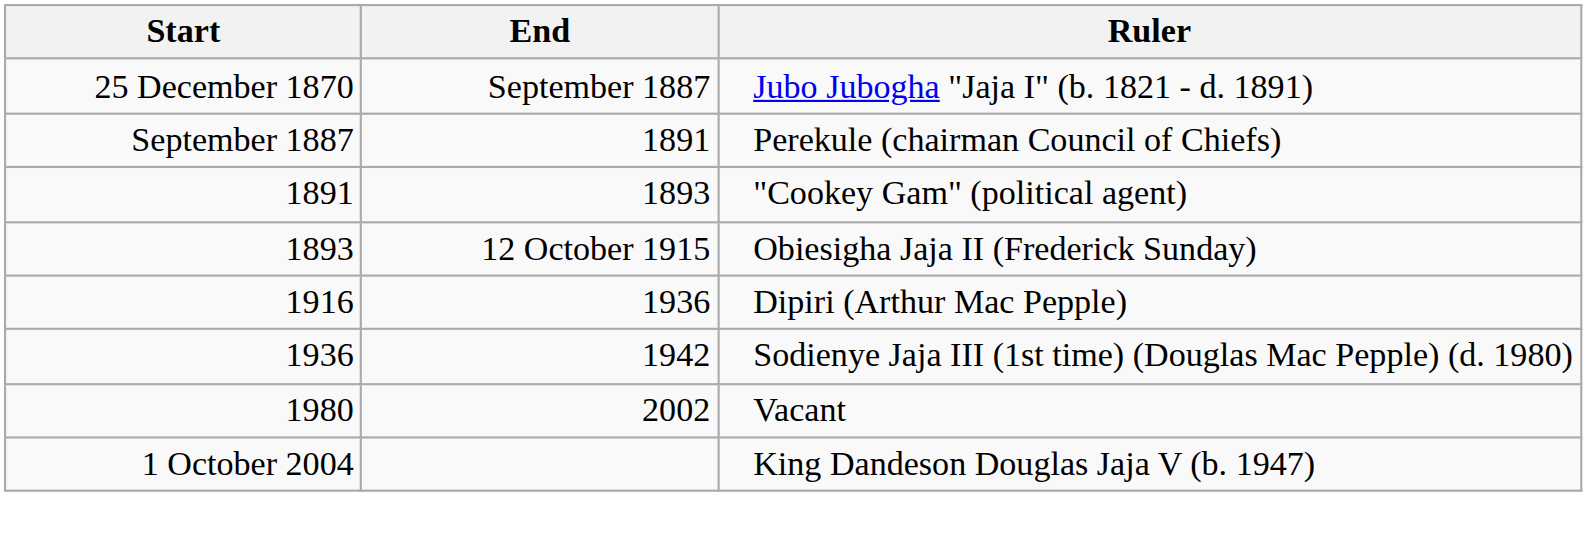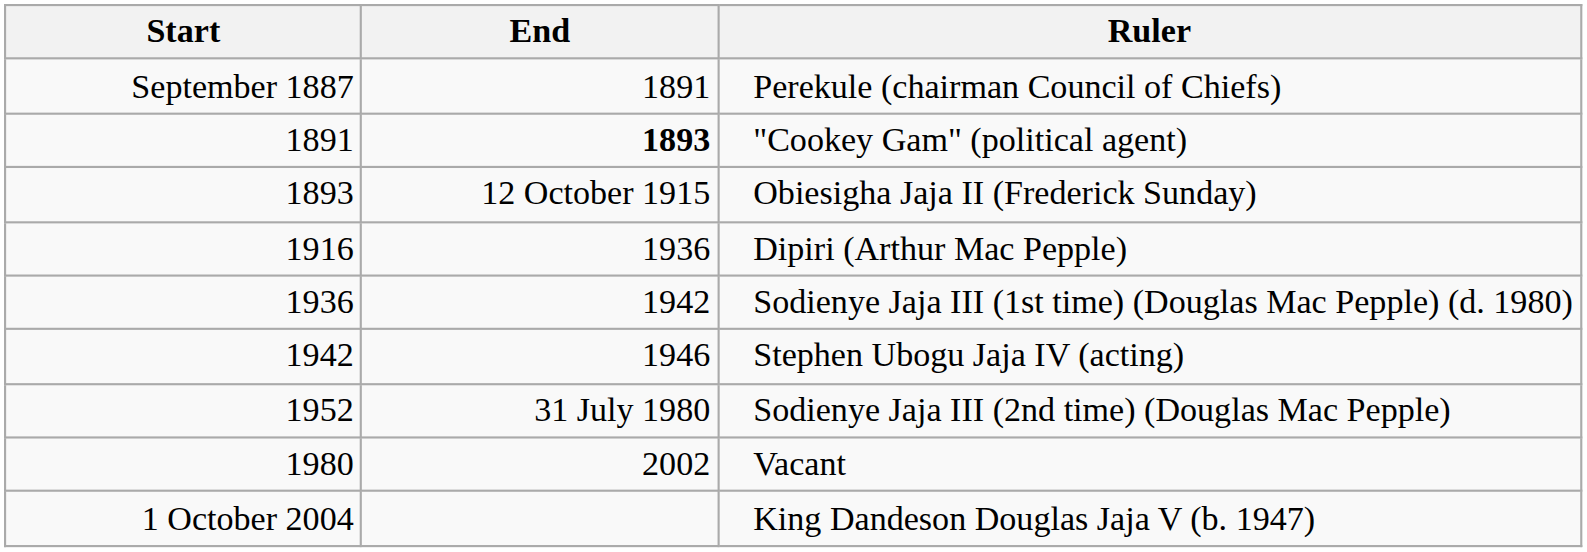 <table class=wikitable style="text-align:right;">
 <tr>
 <th style="width:10em;">Start</th>
 <th style="width:10em;">End</th>
 <th>Ruler</th>
-</tr>
-<tr>
-<td>25 December 1870</td>
-<td>September 1887</td>
-<td style="text-align:left;padding-left:1em;"><a href='#'>Jubo Jubogha</a> "Jaja I" (b. 1821 - d. 1891)</td>
 </tr>
 <tr>
 <td>September 1887</td>
 <td>1891</td>
 <td style="text-align:left;padding-left:1em;">Perekule (chairman Council of Chiefs)</td>
 </tr>
 <tr>
 <td>1891</td>
-<td>1893</td>
+<td><strong>1893</strong></td>
 <td style="text-align:left;padding-left:1em;">"Cookey Gam" (political agent)</td>
 </tr>
 <tr>
 <td>1893</td>
 <td>12 October 1915</td>
 <td style="text-align:left;padding-left:1em;">Obiesigha Jaja II (Frederick Sunday)</td>
 </tr>
 <tr>
 <td>1916</td>
 <td>1936</td>
 <td style="text-align:left;padding-left:1em;">Dipiri (Arthur Mac Pepple)</td>
 </tr>
 <tr>
 <td>1936</td>
 <td>1942</td>
 <td style="text-align:left;padding-left:1em;">Sodienye Jaja III (1st time) (Douglas Mac Pepple) (d. 1980)</td>
 </tr>
 <tr>
+<td>1942</td>
+<td>1946</td>
+<td style="text-align:left;padding-left:1em;">Stephen Ubogu Jaja IV (acting)</td>
+</tr>
+<tr>
+<td>1952</td>
+<td>31 July 1980</td>
+<td style="text-align:left;padding-left:1em;">Sodienye Jaja III (2nd time) (Douglas Mac Pepple)</td>
+</tr>
+<tr>
 <td>1980</td>
 <td>2002</td>
 <td style="text-align:left;padding-left:1em;">Vacant</td>
 </tr>
 <tr>
 <td>1 October 2004</td>
 <td></td>
 <td style="text-align:left;padding-left:1em;">King Dandeson Douglas Jaja V (b. 1947)</td>
 </tr>
 </table>
